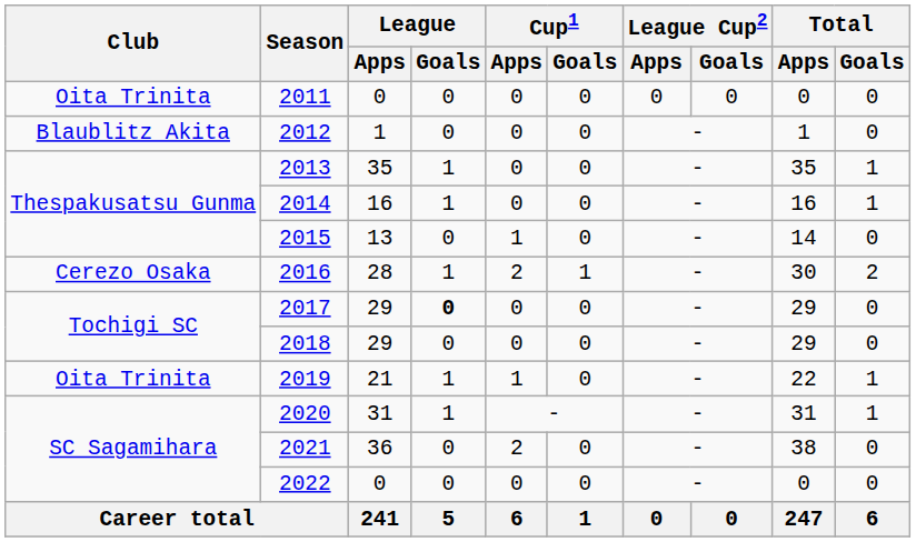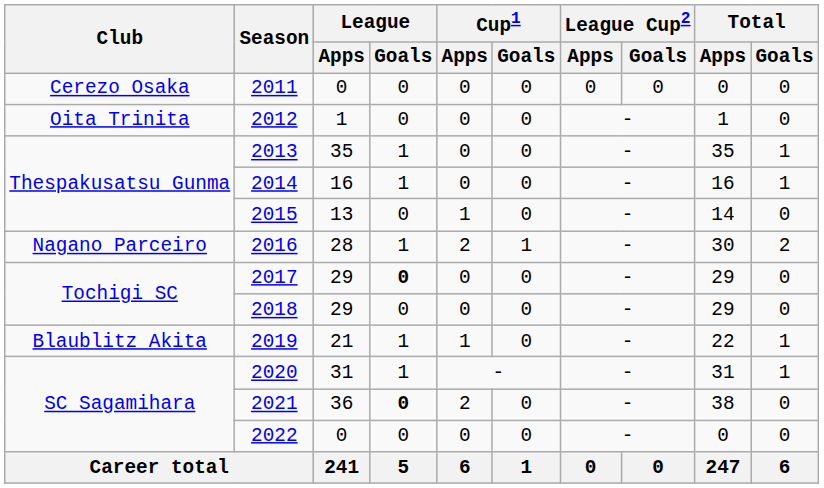 <table class="wikitable" style="text-align:center;">
 <tr>
 <th rowspan="2">Club</th>
 <th rowspan="2">Season</th>
 <th colspan="2">League</th>
 <th colspan="2">Cup<sup><a href='#'>1</a></sup></th>
 <th colspan="2">League Cup<sup><a href='#'>2</a></sup></th>
 <th colspan="2">Total</th>
 </tr>
 <tr>
 <th>Apps</th>
 <th>Goals</th>
 <th>Apps</th>
 <th>Goals</th>
 <th>Apps</th>
 <th>Goals</th>
 <th>Apps</th>
 <th>Goals</th>
 </tr>
 <tr>
-<td><a href='#'>Oita Trinita</a></td>
+<td><a href='#'>Cerezo Osaka</a></td>
 <td><a href='#'>2011</a></td>
 <td>0</td>
 <td>0</td>
 <td>0</td>
 <td>0</td>
 <td>0</td>
 <td>0</td>
 <td>0</td>
 <td>0</td>
 </tr>
 <tr>
-<td><a href='#'>Blaublitz Akita</a></td>
+<td><a href='#'>Oita Trinita</a></td>
 <td><a href='#'>2012</a></td>
 <td>1</td>
 <td>0</td>
 <td>0</td>
 <td>0</td>
 <td colspan="2">-</td>
 <td>1</td>
 <td>0</td>
 </tr>
 <tr>
 <td rowspan="3"><a href='#'>Thespakusatsu Gunma</a></td>
 <td><a href='#'>2013</a></td>
 <td>35</td>
 <td>1</td>
 <td>0</td>
 <td>0</td>
 <td colspan="2">-</td>
 <td>35</td>
 <td>1</td>
 </tr>
 <tr>
 <td><a href='#'>2014</a></td>
 <td>16</td>
 <td>1</td>
 <td>0</td>
 <td>0</td>
 <td colspan="2">-</td>
 <td>16</td>
 <td>1</td>
 </tr>
 <tr>
 <td><a href='#'>2015</a></td>
 <td>13</td>
 <td>0</td>
 <td>1</td>
 <td>0</td>
 <td colspan="2">-</td>
 <td>14</td>
 <td>0</td>
 </tr>
 <tr>
-<td><a href='#'>Cerezo Osaka</a></td>
+<td><a href='#'>Nagano Parceiro</a></td>
 <td><a href='#'>2016</a></td>
 <td>28</td>
 <td>1</td>
 <td>2</td>
 <td>1</td>
 <td colspan="2">-</td>
 <td>30</td>
 <td>2</td>
 </tr>
 <tr>
 <td rowspan="2"><a href='#'>Tochigi SC</a></td>
 <td><a href='#'>2017</a></td>
 <td>29</td>
 <td><strong>0</strong></td>
 <td>0</td>
 <td>0</td>
 <td colspan="2">-</td>
 <td>29</td>
 <td>0</td>
 </tr>
 <tr>
 <td><a href='#'>2018</a></td>
 <td>29</td>
 <td>0</td>
 <td>0</td>
 <td>0</td>
 <td colspan="2">-</td>
 <td>29</td>
 <td>0</td>
 </tr>
 <tr>
-<td><a href='#'>Oita Trinita</a></td>
+<td><a href='#'>Blaublitz Akita</a></td>
 <td><a href='#'>2019</a></td>
 <td>21</td>
 <td>1</td>
 <td>1</td>
 <td>0</td>
 <td colspan="2">-</td>
 <td>22</td>
 <td>1</td>
 </tr>
 <tr>
 <td rowspan=3><a href='#'>SC Sagamihara</a></td>
 <td><a href='#'>2020</a></td>
 <td>31</td>
 <td>1</td>
 <td colspan="2">-</td>
 <td colspan="2">-</td>
 <td>31</td>
 <td>1</td>
 </tr>
 <tr>
 <td><a href='#'>2021</a></td>
 <td>36</td>
-<td>0</td>
+<td><strong>0</strong></td>
 <td>2</td>
 <td>0</td>
 <td colspan="2">-</td>
 <td>38</td>
 <td>0</td>
 </tr>
 <tr>
 <td><a href='#'>2022</a></td>
 <td>0</td>
 <td>0</td>
 <td>0</td>
 <td>0</td>
 <td colspan="2">-</td>
 <td>0</td>
 <td>0</td>
 </tr>
 <tr>
 <th colspan="2">Career total</th>
 <th>241</th>
 <th>5</th>
 <th>6</th>
 <th>1</th>
 <th>0</th>
 <th>0</th>
 <th>247</th>
 <th>6</th>
 </tr>
 </table>
